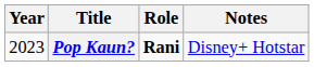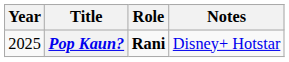 <table class="wikitable unsortable plainrowheaders">
 <tr style="text-align:center;">
 <th scope="col">Year</th>
 <th scope="col">Title</th>
 <th scope="col">Role</th>
 <th scope="col">Notes</th>
 </tr>
 <tr>
-<td>2023</td>
+<td>2025</td>
 <th scope="row"><em><a href='#'>Pop Kaun?</a></em></th>
 <td><strong>Rani</strong></td>
 <td><a href='#'>Disney+ Hotstar</a></td>
 </tr>
 </table>
